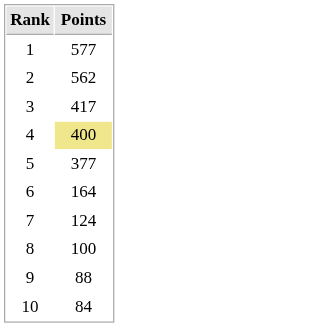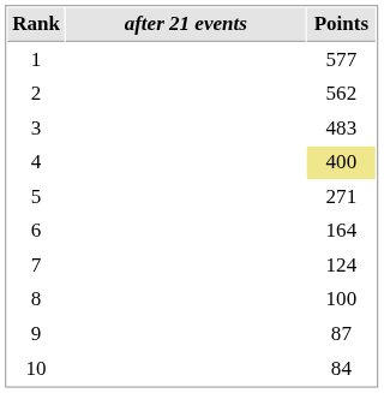 <table cellspacing="1" cellpadding="3" style="border:1px solid #AAAAAA;font-size:86%">
 <tr bgcolor="#E4E4E4">
 <th style="border-bottom:1px solid #AAAAAA" width=10>Rank</th>
+<th style="border-bottom:1px solid #AAAAAA" width=155><em>after 21 events</em></th>
 <th style="border-bottom:1px solid #AAAAAA" width=40>Points</th>
 </tr>
 <tr>
 <td align=center>1</td>
+<td></td>
 <td align=center>577</td>
 </tr>
 <tr>
 <td align=center>2</td>
+<td></td>
 <td align=center>562</td>
 </tr>
 <tr>
 <td align=center>3</td>
-<td align=center>417</td>
+<td></td>
+<td align=center>483</td>
 </tr>
 <tr>
 <td align=center>4</td>
+<td></td>
 <td align=center style="background: khaki;">400</td>
 </tr>
 <tr>
 <td align=center>5</td>
-<td align=center>377</td>
+<td></td>
+<td align=center>271</td>
 </tr>
 <tr>
 <td align=center>6</td>
+<td></td>
 <td align=center>164</td>
 </tr>
 <tr>
 <td align=center>7</td>
+<td></td>
 <td align=center>124</td>
 </tr>
 <tr>
 <td align=center>8</td>
+<td></td>
 <td align=center>100</td>
 </tr>
 <tr>
 <td align=center>9</td>
-<td align=center>88</td>
+<td></td>
+<td align=center>87</td>
 </tr>
 <tr>
 <td align=center>10</td>
+<td></td>
 <td align=center>84</td>
 </tr>
 </table>
